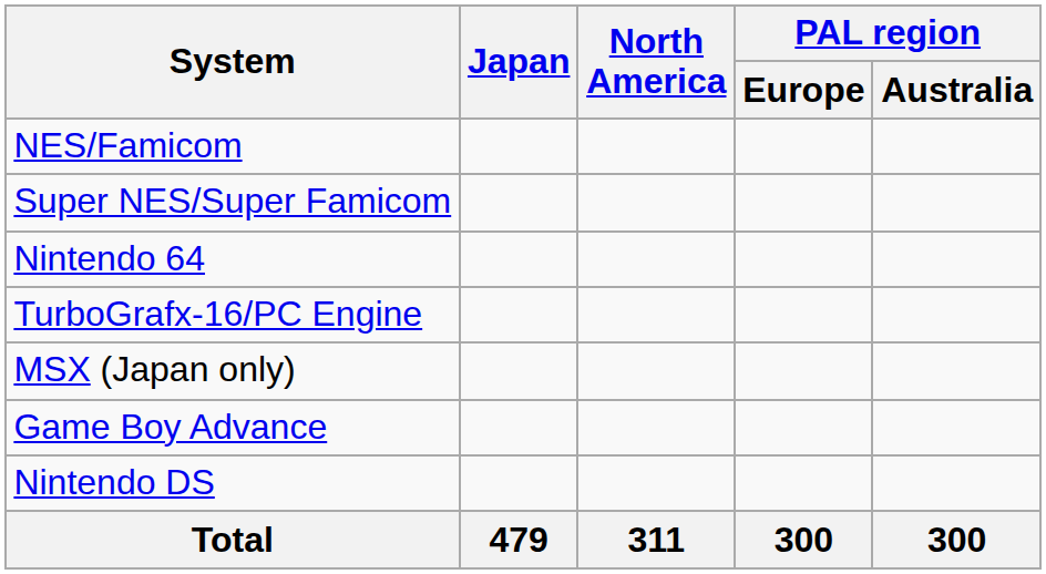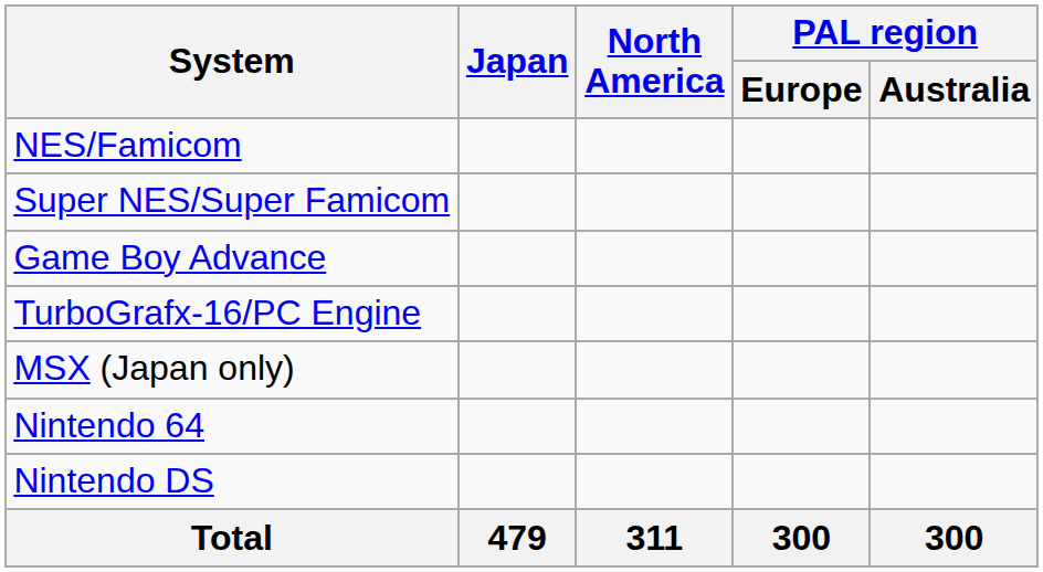 <table class="wikitable">
 <tr>
 <th rowspan="2">System</th>
 <th rowspan="2"><a href='#'>Japan</a></th>
 <th rowspan="2"><a href='#'>North<br> America</a></th>
 <th colspan="2" style="text-align:center;"><a href='#'>PAL region</a></th>
 </tr>
 <tr>
 <th>Europe</th>
 <th>Australia</th>
 </tr>
 <tr>
 <td><a href='#'>NES/Famicom</a></td>
 <td></td>
 <td></td>
 <td></td>
 <td></td>
 </tr>
 <tr>
 <td><a href='#'>Super NES/Super Famicom</a></td>
 <td></td>
 <td></td>
 <td></td>
 <td></td>
 </tr>
 <tr>
-<td><a href='#'>Nintendo 64</a></td>
+<td><a href='#'>Game Boy Advance</a></td>
 <td></td>
 <td></td>
 <td></td>
 <td></td>
 </tr>
 <tr>
 <td><a href='#'>TurboGrafx-16/PC Engine</a></td>
 <td></td>
 <td></td>
 <td></td>
 <td></td>
 </tr>
 <tr>
 <td><a href='#'>MSX</a> (Japan only)</td>
 <td></td>
 <td></td>
 <td></td>
 <td></td>
 </tr>
 <tr>
-<td><a href='#'>Game Boy Advance</a></td>
+<td><a href='#'>Nintendo 64</a></td>
 <td></td>
 <td></td>
 <td></td>
 <td></td>
 </tr>
 <tr>
 <td><a href='#'>Nintendo DS</a></td>
 <td></td>
 <td></td>
 <td></td>
 <td></td>
 </tr>
 <tr class="sortbottom">
 <th>Total</th>
 <th>479</th>
 <th>311</th>
 <th>300</th>
 <th>300</th>
 </tr>
 </table>
